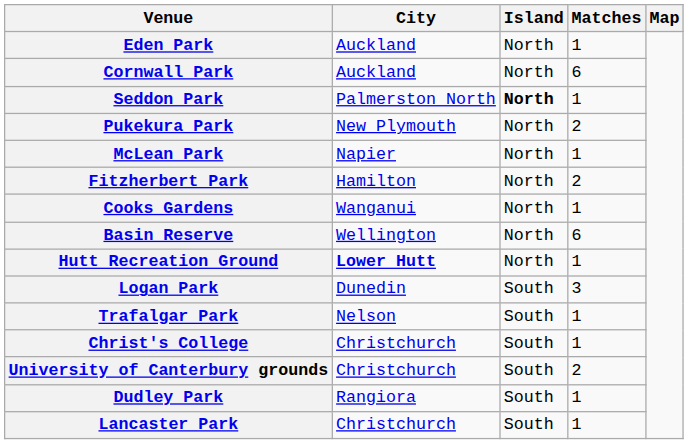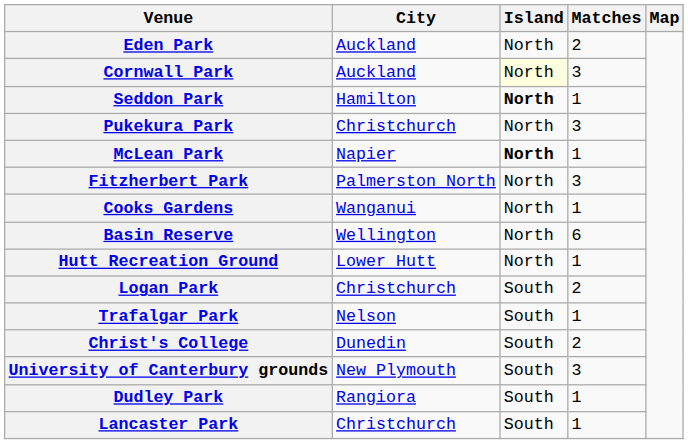 <table class="wikitable plainrowheaders">
 <tr>
 <th scope="col">Venue</th>
 <th scope="col">City</th>
 <th scope="col">Island</th>
 <th scope="col">Matches</th>
 <th scope="col" class="unsortable">Map</th>
 </tr>
 <tr>
 <th scope="row"><a href='#'>Eden Park</a></th>
 <td><a href='#'>Auckland</a></td>
 <td>North</td>
-<td>1</td>
+<td>2</td>
 <td rowspan="15"></td>
 </tr>
 <tr>
 <th scope="row"><a href='#'>Cornwall Park</a></th>
 <td><a href='#'>Auckland</a></td>
-<td>North</td>
-<td>6</td>
+<td style="background: lightyellow;">North</td>
+<td>3</td>
 </tr>
 <tr>
 <th scope="row"><a href='#'>Seddon Park</a></th>
-<td><a href='#'>Palmerston North</a></td>
+<td><a href='#'>Hamilton</a></td>
 <td><strong>North</strong></td>
 <td>1</td>
 </tr>
 <tr>
 <th scope="row"><a href='#'>Pukekura Park</a></th>
-<td><a href='#'>New Plymouth</a></td>
+<td><a href='#'>Christchurch</a></td>
 <td>North</td>
-<td>2</td>
+<td>3</td>
 </tr>
 <tr>
 <th scope="row"><a href='#'>McLean Park</a></th>
 <td><a href='#'>Napier</a></td>
-<td>North</td>
+<td><strong>North</strong></td>
 <td>1</td>
 </tr>
 <tr>
 <th scope="row"><a href='#'>Fitzherbert Park</a></th>
-<td><a href='#'>Hamilton</a></td>
+<td><a href='#'>Palmerston North</a></td>
 <td>North</td>
-<td>2</td>
+<td>3</td>
 </tr>
 <tr>
 <th scope="row"><a href='#'>Cooks Gardens</a></th>
 <td><a href='#'>Wanganui</a></td>
 <td>North</td>
 <td>1</td>
 </tr>
 <tr>
 <th scope="row"><a href='#'>Basin Reserve</a></th>
 <td><a href='#'>Wellington</a></td>
 <td>North</td>
 <td>6</td>
 </tr>
 <tr>
 <th scope="row"><a href='#'>Hutt Recreation Ground</a></th>
-<td><strong><a href='#'>Lower Hutt</a></strong></td>
+<td><a href='#'>Lower Hutt</a></td>
 <td>North</td>
 <td>1</td>
 </tr>
 <tr>
 <th scope="row"><a href='#'>Logan Park</a></th>
-<td><a href='#'>Dunedin</a></td>
+<td><a href='#'>Christchurch</a></td>
 <td>South</td>
-<td>3</td>
+<td>2</td>
 </tr>
 <tr>
 <th scope="row"><a href='#'>Trafalgar Park</a></th>
 <td><a href='#'>Nelson</a></td>
 <td>South</td>
 <td>1</td>
 </tr>
 <tr>
 <th scope="row"><a href='#'>Christ's College</a></th>
-<td><a href='#'>Christchurch</a></td>
+<td><a href='#'>Dunedin</a></td>
 <td>South</td>
-<td>1</td>
+<td>2</td>
 </tr>
 <tr>
 <th scope="row"><a href='#'>University of Canterbury</a> grounds</th>
-<td><a href='#'>Christchurch</a></td>
+<td><a href='#'>New Plymouth</a></td>
 <td>South</td>
-<td>2</td>
+<td>3</td>
 </tr>
 <tr>
 <th scope="row"><a href='#'>Dudley Park</a></th>
 <td><a href='#'>Rangiora</a></td>
 <td>South</td>
 <td>1</td>
 </tr>
 <tr>
 <th scope="row"><a href='#'>Lancaster Park</a></th>
 <td><a href='#'>Christchurch</a></td>
 <td>South</td>
 <td>1</td>
 </tr>
 </table>
